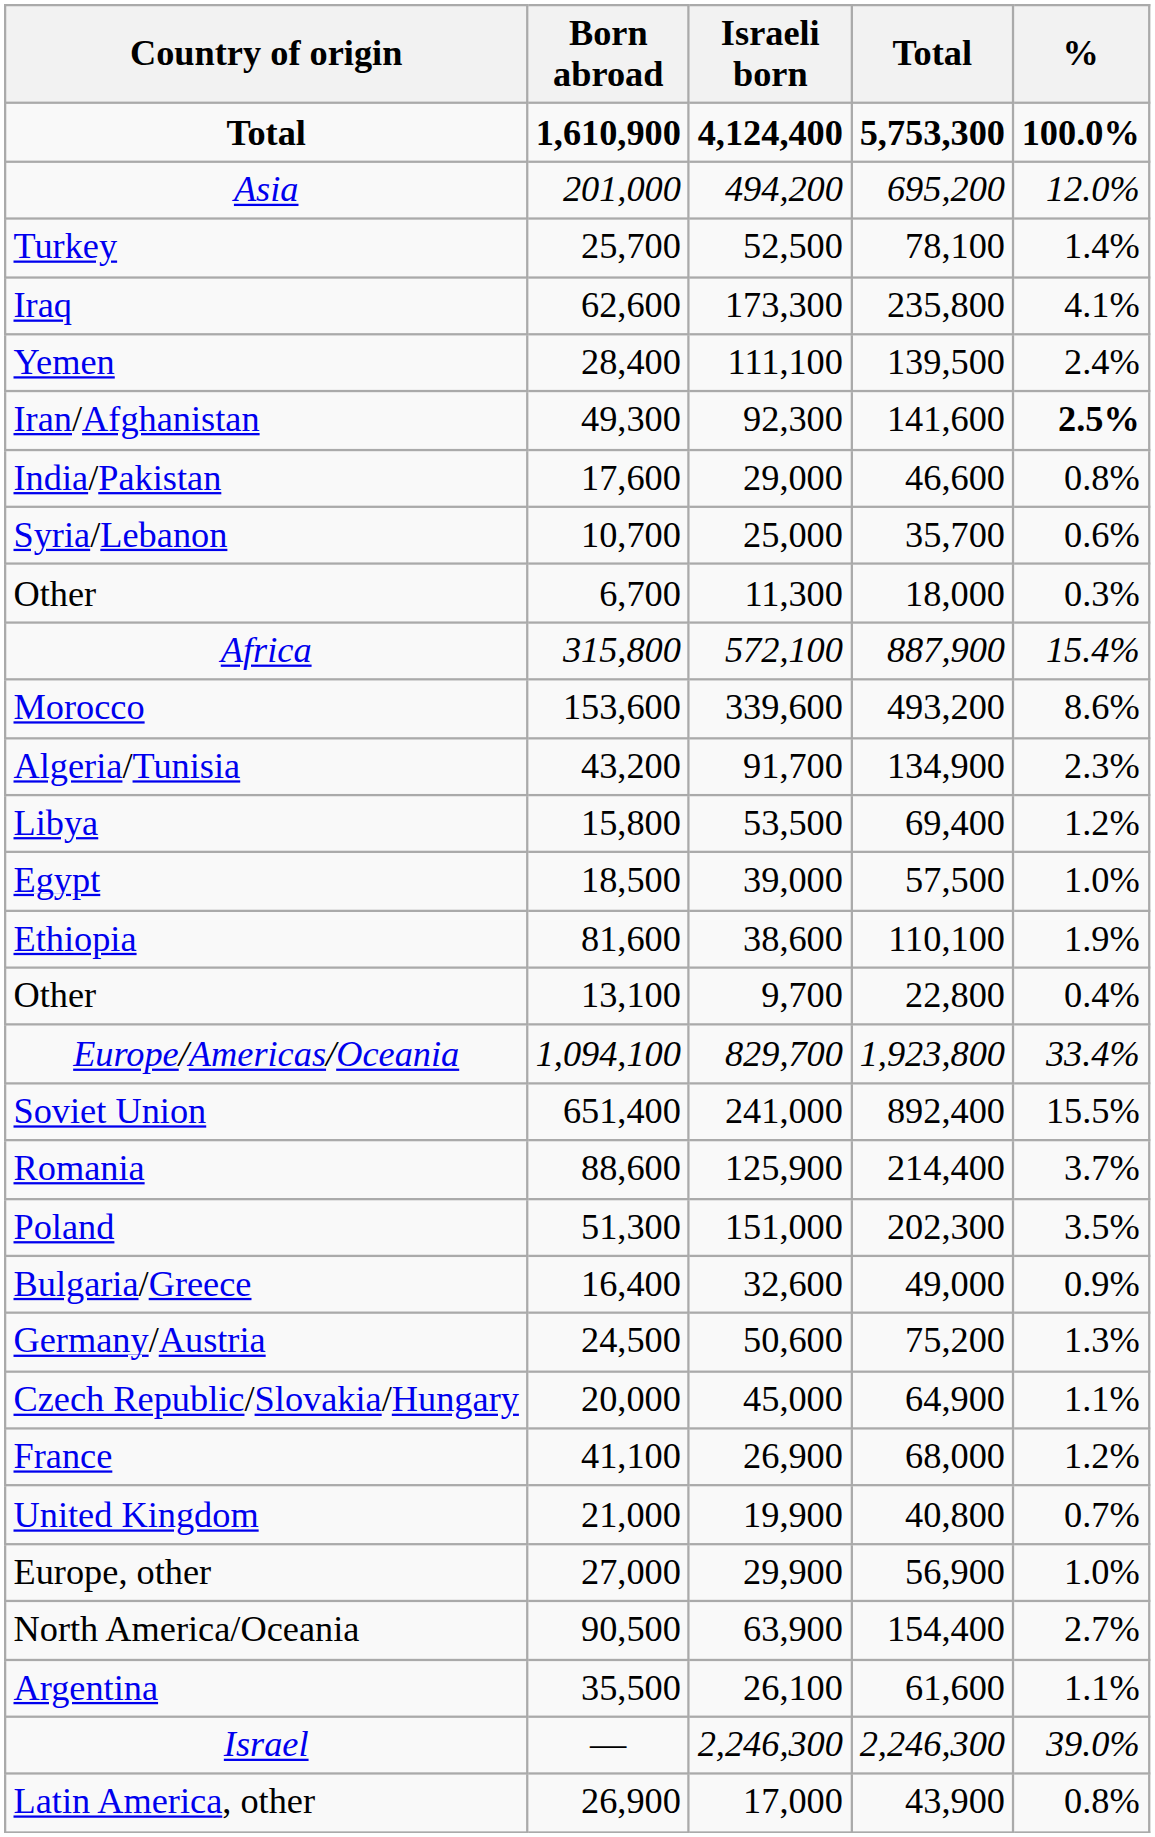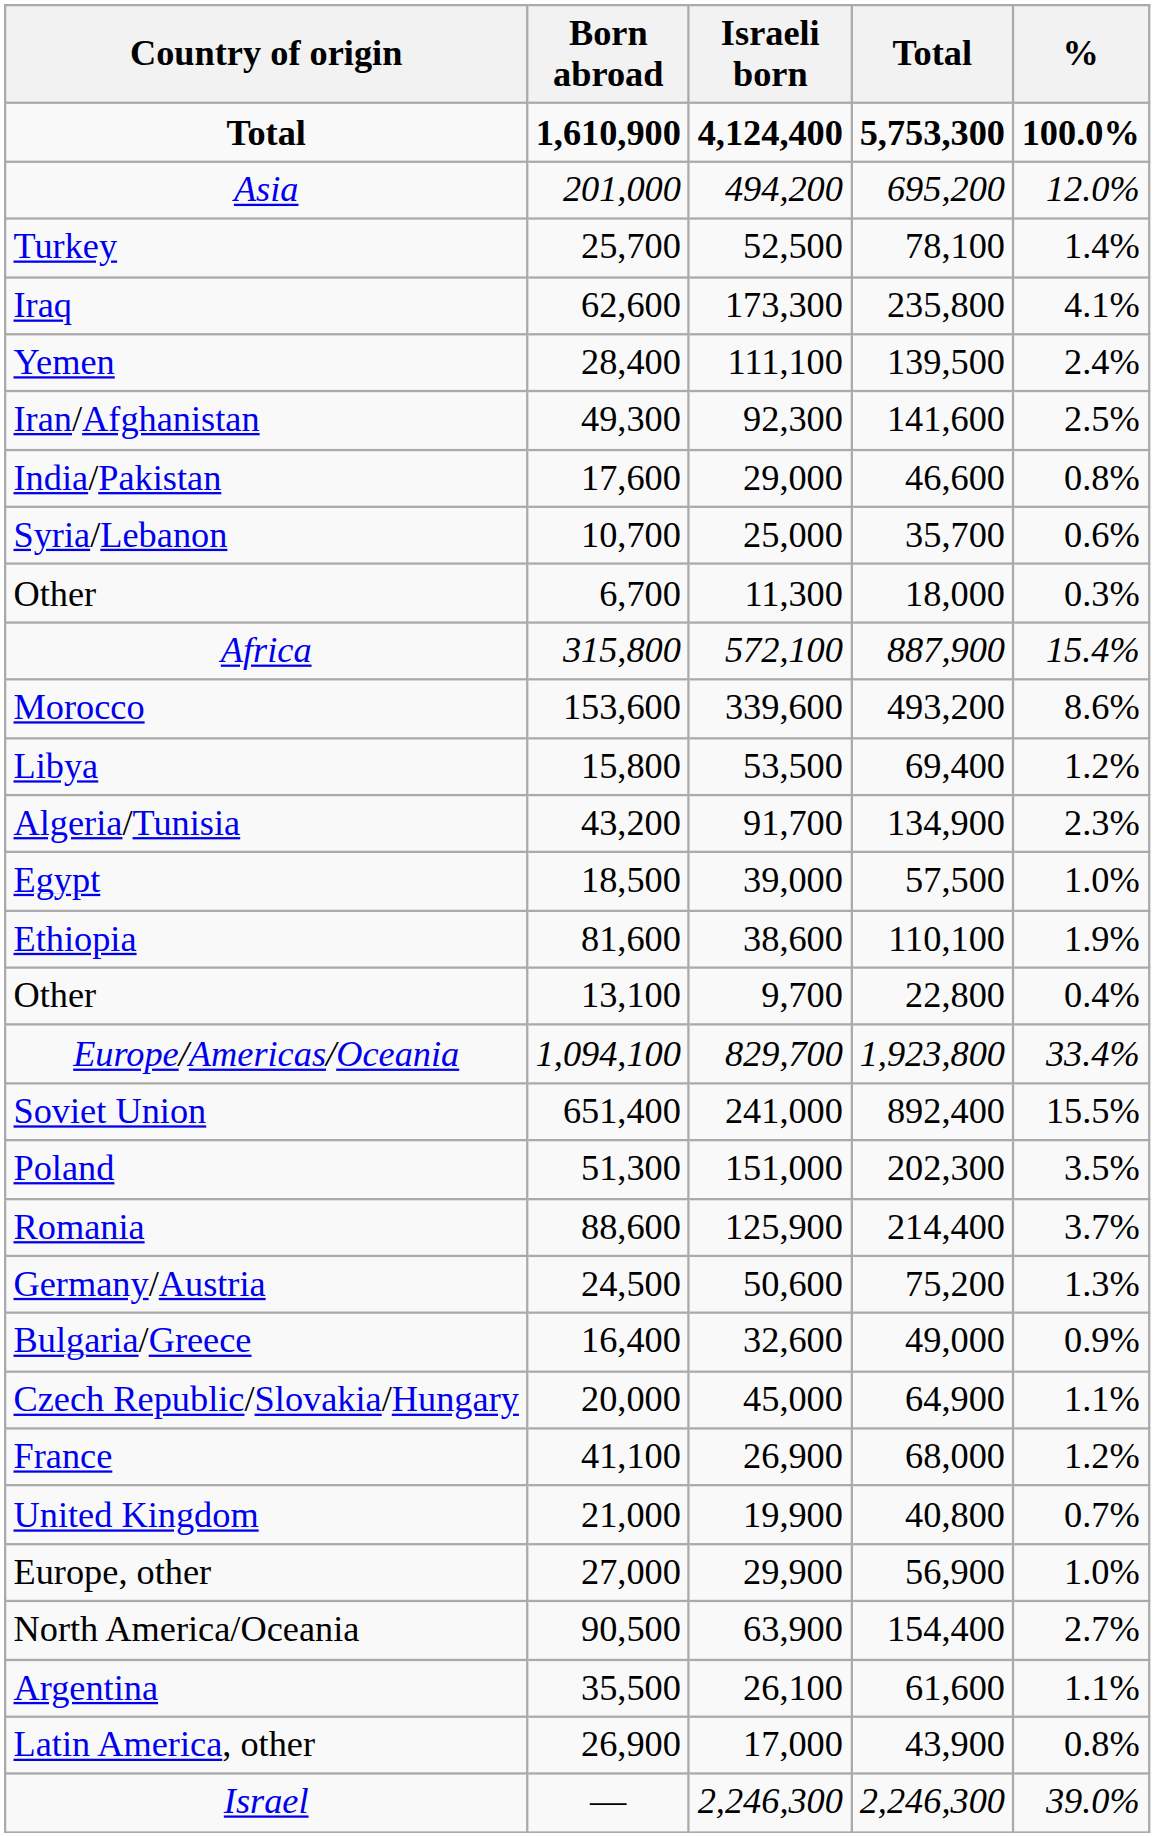 <table class="wikitable sortable" style="text-align: right">
 <tr>
 <th style="text-align:center;">Country of origin</th>
 <th style="text-align:center;">Born<br>abroad</th>
 <th style="text-align:center;">Israeli<br>born</th>
 <th style="text-align:center;">Total</th>
 <th style="text-align:center;">%</th>
 </tr>
 <tr>
 <td style="text-align:center;"><strong>Total</strong></td>
 <td><strong>1,610,900</strong></td>
 <td><strong>4,124,400</strong></td>
 <td><strong>5,753,300</strong></td>
 <td><strong>100.0%</strong></td>
 </tr>
 <tr>
 <td style="text-align:center;"><em><a href='#'>Asia</a></em></td>
 <td><em>201,000</em></td>
 <td><em>494,200</em></td>
 <td><em>695,200</em></td>
 <td><em>12.0%</em></td>
 </tr>
 <tr>
 <td style="text-align:left;"><a href='#'>Turkey</a></td>
 <td>25,700</td>
 <td>52,500</td>
 <td>78,100</td>
 <td>1.4%</td>
 </tr>
 <tr>
 <td style="text-align:left;"><a href='#'>Iraq</a></td>
 <td>62,600</td>
 <td>173,300</td>
 <td>235,800</td>
 <td>4.1%</td>
 </tr>
 <tr>
 <td style="text-align:left;"><a href='#'>Yemen</a></td>
 <td>28,400</td>
 <td>111,100</td>
 <td>139,500</td>
 <td>2.4%</td>
 </tr>
 <tr>
 <td style="text-align:left;"><a href='#'>Iran</a>/<a href='#'>Afghanistan</a></td>
 <td>49,300</td>
 <td>92,300</td>
 <td>141,600</td>
-<td><strong>2.5%</strong></td>
+<td>2.5%</td>
 </tr>
 <tr>
 <td style="text-align:left;"><a href='#'>India</a>/<a href='#'>Pakistan</a></td>
 <td>17,600</td>
 <td>29,000</td>
 <td>46,600</td>
 <td>0.8%</td>
 </tr>
 <tr>
 <td style="text-align:left;"><a href='#'>Syria</a>/<a href='#'>Lebanon</a></td>
 <td>10,700</td>
 <td>25,000</td>
 <td>35,700</td>
 <td>0.6%</td>
 </tr>
 <tr>
 <td style="text-align:left;">Other</td>
 <td>6,700</td>
 <td>11,300</td>
 <td>18,000</td>
 <td>0.3%</td>
 </tr>
 <tr>
 <td style="text-align:center;"><em><a href='#'>Africa</a></em></td>
 <td><em>315,800</em></td>
 <td><em>572,100</em></td>
 <td><em>887,900</em></td>
 <td><em>15.4%</em></td>
 </tr>
 <tr>
 <td style="text-align:left;"><a href='#'>Morocco</a></td>
 <td>153,600</td>
 <td>339,600</td>
 <td>493,200</td>
 <td>8.6%</td>
 </tr>
 <tr>
+<td style="text-align:left;"><a href='#'>Libya</a></td>
+<td>15,800</td>
+<td>53,500</td>
+<td>69,400</td>
+<td>1.2%</td>
+</tr>
+<tr>
 <td style="text-align:left;"><a href='#'>Algeria</a>/<a href='#'>Tunisia</a></td>
 <td>43,200</td>
 <td>91,700</td>
 <td>134,900</td>
 <td>2.3%</td>
-</tr>
-<tr>
-<td style="text-align:left;"><a href='#'>Libya</a></td>
-<td>15,800</td>
-<td>53,500</td>
-<td>69,400</td>
-<td>1.2%</td>
 </tr>
 <tr>
 <td style="text-align:left;"><a href='#'>Egypt</a></td>
 <td>18,500</td>
 <td>39,000</td>
 <td>57,500</td>
 <td>1.0%</td>
 </tr>
 <tr>
 <td style="text-align:left;"><a href='#'>Ethiopia</a></td>
 <td>81,600</td>
 <td>38,600</td>
 <td>110,100</td>
 <td>1.9%</td>
 </tr>
 <tr>
 <td style="text-align:left;">Other</td>
 <td>13,100</td>
 <td>9,700</td>
 <td>22,800</td>
 <td>0.4%</td>
 </tr>
 <tr>
 <td style="text-align:center;"><em><a href='#'>Europe</a>/<a href='#'>Americas</a>/<a href='#'>Oceania</a></em></td>
 <td><em>1,094,100</em></td>
 <td><em>829,700</em></td>
 <td><em>1,923,800</em></td>
 <td><em>33.4%</em></td>
 </tr>
 <tr>
 <td style="text-align:left;"><a href='#'>Soviet Union</a></td>
 <td>651,400</td>
 <td>241,000</td>
 <td>892,400</td>
 <td>15.5%</td>
 </tr>
 <tr>
+<td style="text-align:left;"><a href='#'>Poland</a></td>
+<td>51,300</td>
+<td>151,000</td>
+<td>202,300</td>
+<td>3.5%</td>
+</tr>
+<tr>
 <td style="text-align:left;"><a href='#'>Romania</a></td>
 <td>88,600</td>
 <td>125,900</td>
 <td>214,400</td>
 <td>3.7%</td>
 </tr>
 <tr>
-<td style="text-align:left;"><a href='#'>Poland</a></td>
-<td>51,300</td>
-<td>151,000</td>
-<td>202,300</td>
-<td>3.5%</td>
+<td style="text-align:left;"><a href='#'>Germany</a>/<a href='#'>Austria</a></td>
+<td>24,500</td>
+<td>50,600</td>
+<td>75,200</td>
+<td>1.3%</td>
 </tr>
 <tr>
 <td style="text-align:left;"><a href='#'>Bulgaria</a>/<a href='#'>Greece</a></td>
 <td>16,400</td>
 <td>32,600</td>
 <td>49,000</td>
 <td>0.9%</td>
-</tr>
-<tr>
-<td style="text-align:left;"><a href='#'>Germany</a>/<a href='#'>Austria</a></td>
-<td>24,500</td>
-<td>50,600</td>
-<td>75,200</td>
-<td>1.3%</td>
 </tr>
 <tr>
 <td style="text-align:left;"><a href='#'>Czech Republic</a>/<a href='#'>Slovakia</a>/<a href='#'>Hungary</a></td>
 <td>20,000</td>
 <td>45,000</td>
 <td>64,900</td>
 <td>1.1%</td>
 </tr>
 <tr>
 <td style="text-align:left;"><a href='#'>France</a></td>
 <td>41,100</td>
 <td>26,900</td>
 <td>68,000</td>
 <td>1.2%</td>
 </tr>
 <tr>
 <td style="text-align:left;"><a href='#'>United Kingdom</a></td>
 <td>21,000</td>
 <td>19,900</td>
 <td>40,800</td>
 <td>0.7%</td>
 </tr>
 <tr>
 <td style="text-align:left;">Europe, other</td>
 <td>27,000</td>
 <td>29,900</td>
 <td>56,900</td>
 <td>1.0%</td>
 </tr>
 <tr>
 <td style="text-align:left;">North America/Oceania</td>
 <td>90,500</td>
 <td>63,900</td>
 <td>154,400</td>
 <td>2.7%</td>
 </tr>
 <tr>
 <td style="text-align:left;"><a href='#'>Argentina</a></td>
 <td>35,500</td>
 <td>26,100</td>
 <td>61,600</td>
 <td>1.1%</td>
 </tr>
 <tr>
+<td style="text-align:left;"><a href='#'>Latin America</a>, other</td>
+<td>26,900</td>
+<td>17,000</td>
+<td>43,900</td>
+<td>0.8%</td>
+</tr>
+<tr>
 <td style="text-align:center;"><em><a href='#'>Israel</a></em></td>
 <td style="text-align:center;">—</td>
 <td><em>2,246,300</em></td>
 <td><em>2,246,300</em></td>
 <td><em>39.0%</em></td>
 </tr>
-<tr>
-<td style="text-align:left;"><a href='#'>Latin America</a>, other</td>
-<td>26,900</td>
-<td>17,000</td>
-<td>43,900</td>
-<td>0.8%</td>
-</tr>
 </table>
